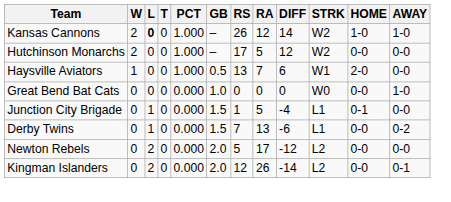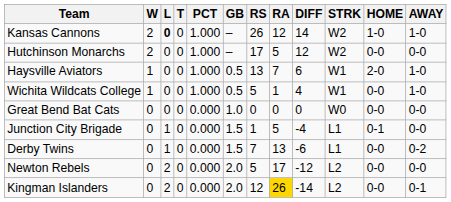 <table class="wikitable">
 <tr>
 <th>Team</th>
 <th>W</th>
 <th>L</th>
 <th>T</th>
 <th>PCT</th>
 <th>GB</th>
 <th>RS</th>
 <th>RA</th>
 <th>DIFF</th>
 <th>STRK</th>
 <th>HOME</th>
 <th>AWAY</th>
 </tr>
 <tr>
 <td>Kansas Cannons</td>
 <td>2</td>
 <td><strong>0</strong></td>
 <td>0</td>
 <td>1.000</td>
 <td>–</td>
 <td>26</td>
 <td>12</td>
 <td>14</td>
 <td>W2</td>
 <td>1-0</td>
 <td>1-0</td>
 </tr>
 <tr>
 <td>Hutchinson Monarchs</td>
 <td>2</td>
 <td>0</td>
 <td>0</td>
 <td>1.000</td>
 <td>–</td>
 <td>17</td>
 <td>5</td>
 <td>12</td>
 <td>W2</td>
 <td>0-0</td>
 <td>0-0</td>
 </tr>
 <tr>
 <td>Haysville Aviators</td>
 <td>1</td>
 <td>0</td>
 <td>0</td>
 <td>1.000</td>
 <td>0.5</td>
 <td>13</td>
 <td>7</td>
 <td>6</td>
 <td>W1</td>
 <td>2-0</td>
+<td>1-0</td>
+</tr>
+<tr>
+<td>Wichita Wildcats College</td>
+<td>1</td>
+<td>0</td>
+<td>0</td>
+<td>1.000</td>
+<td>0.5</td>
+<td>5</td>
+<td>1</td>
+<td>4</td>
+<td>W1</td>
 <td>0-0</td>
+<td>1-0</td>
 </tr>
 <tr>
 <td>Great Bend Bat Cats</td>
 <td>0</td>
 <td>0</td>
 <td>0</td>
 <td>0.000</td>
 <td>1.0</td>
 <td>0</td>
 <td>0</td>
 <td>0</td>
 <td>W0</td>
 <td>0-0</td>
-<td>1-0</td>
+<td>0-0</td>
 </tr>
 <tr>
 <td>Junction City Brigade</td>
 <td>0</td>
 <td>1</td>
 <td>0</td>
 <td>0.000</td>
 <td>1.5</td>
 <td>1</td>
 <td>5</td>
 <td>-4</td>
 <td>L1</td>
 <td>0-1</td>
 <td>0-0</td>
 </tr>
 <tr>
 <td>Derby Twins</td>
 <td>0</td>
 <td>1</td>
 <td>0</td>
 <td>0.000</td>
 <td>1.5</td>
 <td>7</td>
 <td>13</td>
 <td>-6</td>
 <td>L1</td>
 <td>0-0</td>
 <td>0-2</td>
 </tr>
 <tr>
 <td>Newton Rebels</td>
 <td>0</td>
 <td>2</td>
 <td>0</td>
 <td>0.000</td>
 <td>2.0</td>
 <td>5</td>
 <td>17</td>
 <td>-12</td>
 <td>L2</td>
 <td>0-0</td>
 <td>0-0</td>
 </tr>
 <tr>
 <td>Kingman Islanders</td>
 <td>0</td>
 <td>2</td>
 <td>0</td>
 <td>0.000</td>
 <td>2.0</td>
 <td>12</td>
-<td>26</td>
+<td style="background: gold;">26</td>
 <td>-14</td>
 <td>L2</td>
 <td>0-0</td>
 <td>0-1</td>
 </tr>
 </table>
